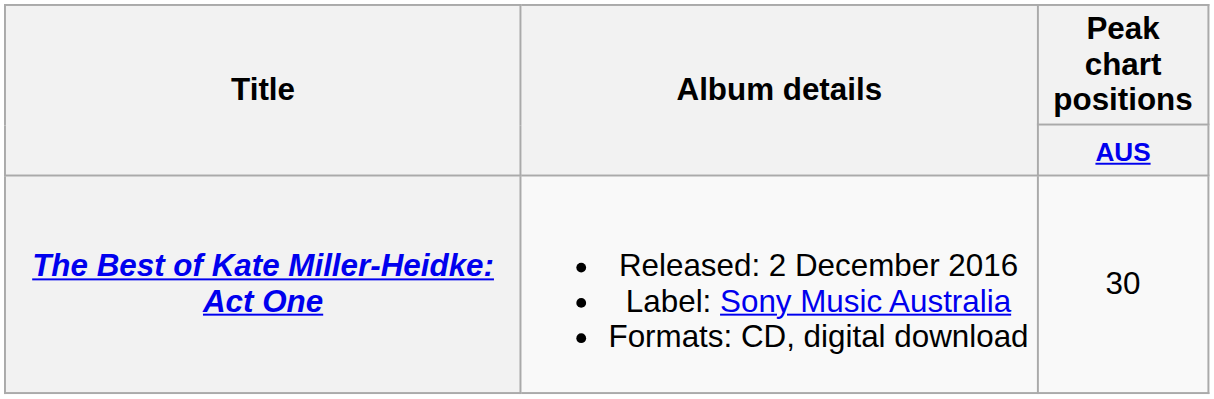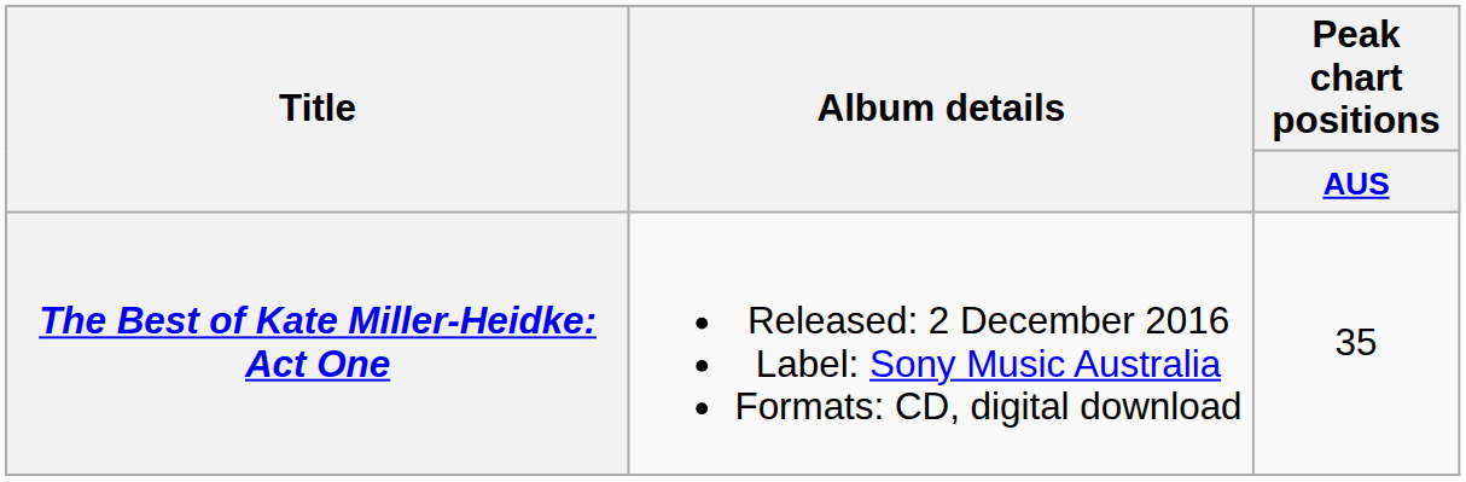 <table class="wikitable plainrowheaders" style="text-align:center">
 <tr>
 <th scope="col" rowspan="2" style="width:16em;">Title</th>
 <th scope="col" rowspan="2" style="width:16em;">Album details</th>
 <th scope="col" colspan="1" style="width:5em;">Peak chart<br>positions</th>
 </tr>
 <tr>
 <th scope="col"><small><a href='#'>AUS</a></small><br></th>
 </tr>
 <tr>
 <th scope="row"><em><a href='#'>The Best of Kate Miller-Heidke: Act One</a></em></th>
 <td><br><ul><li>Released: 2 December 2016</li><li>Label: <a href='#'>Sony Music Australia</a></li><li>Formats: CD, digital download</li></ul></td>
-<td>30</td>
+<td>35</td>
 </tr>
 </table>
